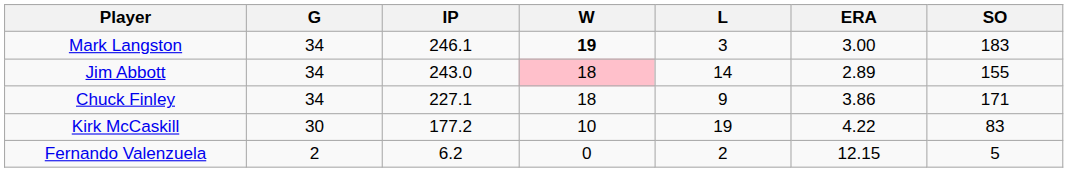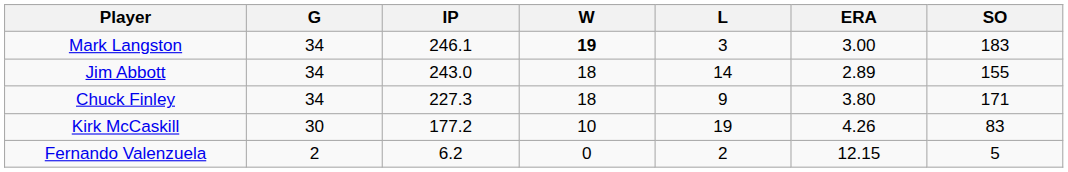 <table class="wikitable sortable">
 <tr>
 <th bgcolor="#DDDDFF" width="16%">Player</th>
 <th bgcolor="#DDDDFF" width="9%">G</th>
 <th bgcolor="#DDDDFF" width="9%">IP</th>
 <th bgcolor="#DDDDFF" width="9%">W</th>
 <th bgcolor="#DDDDFF" width="9%">L</th>
 <th bgcolor="#DDDDFF" width="9%">ERA</th>
 <th bgcolor="#DDDDFF" width="9%">SO</th>
 </tr>
 <tr align="center">
 <td><a href='#'>Mark Langston</a></td>
 <td>34</td>
 <td>246.1</td>
 <td><strong>19</strong></td>
 <td>3</td>
 <td>3.00</td>
 <td>183</td>
 </tr>
 <tr align="center">
 <td><a href='#'>Jim Abbott</a></td>
 <td>34</td>
 <td>243.0</td>
-<td style="background: pink;">18</td>
+<td>18</td>
 <td>14</td>
 <td>2.89</td>
 <td>155</td>
 </tr>
 <tr align="center">
 <td><a href='#'>Chuck Finley</a></td>
 <td>34</td>
-<td>227.1</td>
+<td>227.3</td>
 <td>18</td>
 <td>9</td>
-<td>3.86</td>
+<td>3.80</td>
 <td>171</td>
 </tr>
 <tr align="center">
 <td><a href='#'>Kirk McCaskill</a></td>
 <td>30</td>
 <td>177.2</td>
 <td>10</td>
 <td>19</td>
-<td>4.22</td>
+<td>4.26</td>
 <td>83</td>
 </tr>
 <tr align="center">
 <td><a href='#'>Fernando Valenzuela</a></td>
 <td>2</td>
 <td>6.2</td>
 <td>0</td>
 <td>2</td>
 <td>12.15</td>
 <td>5</td>
 </tr>
 </table>
